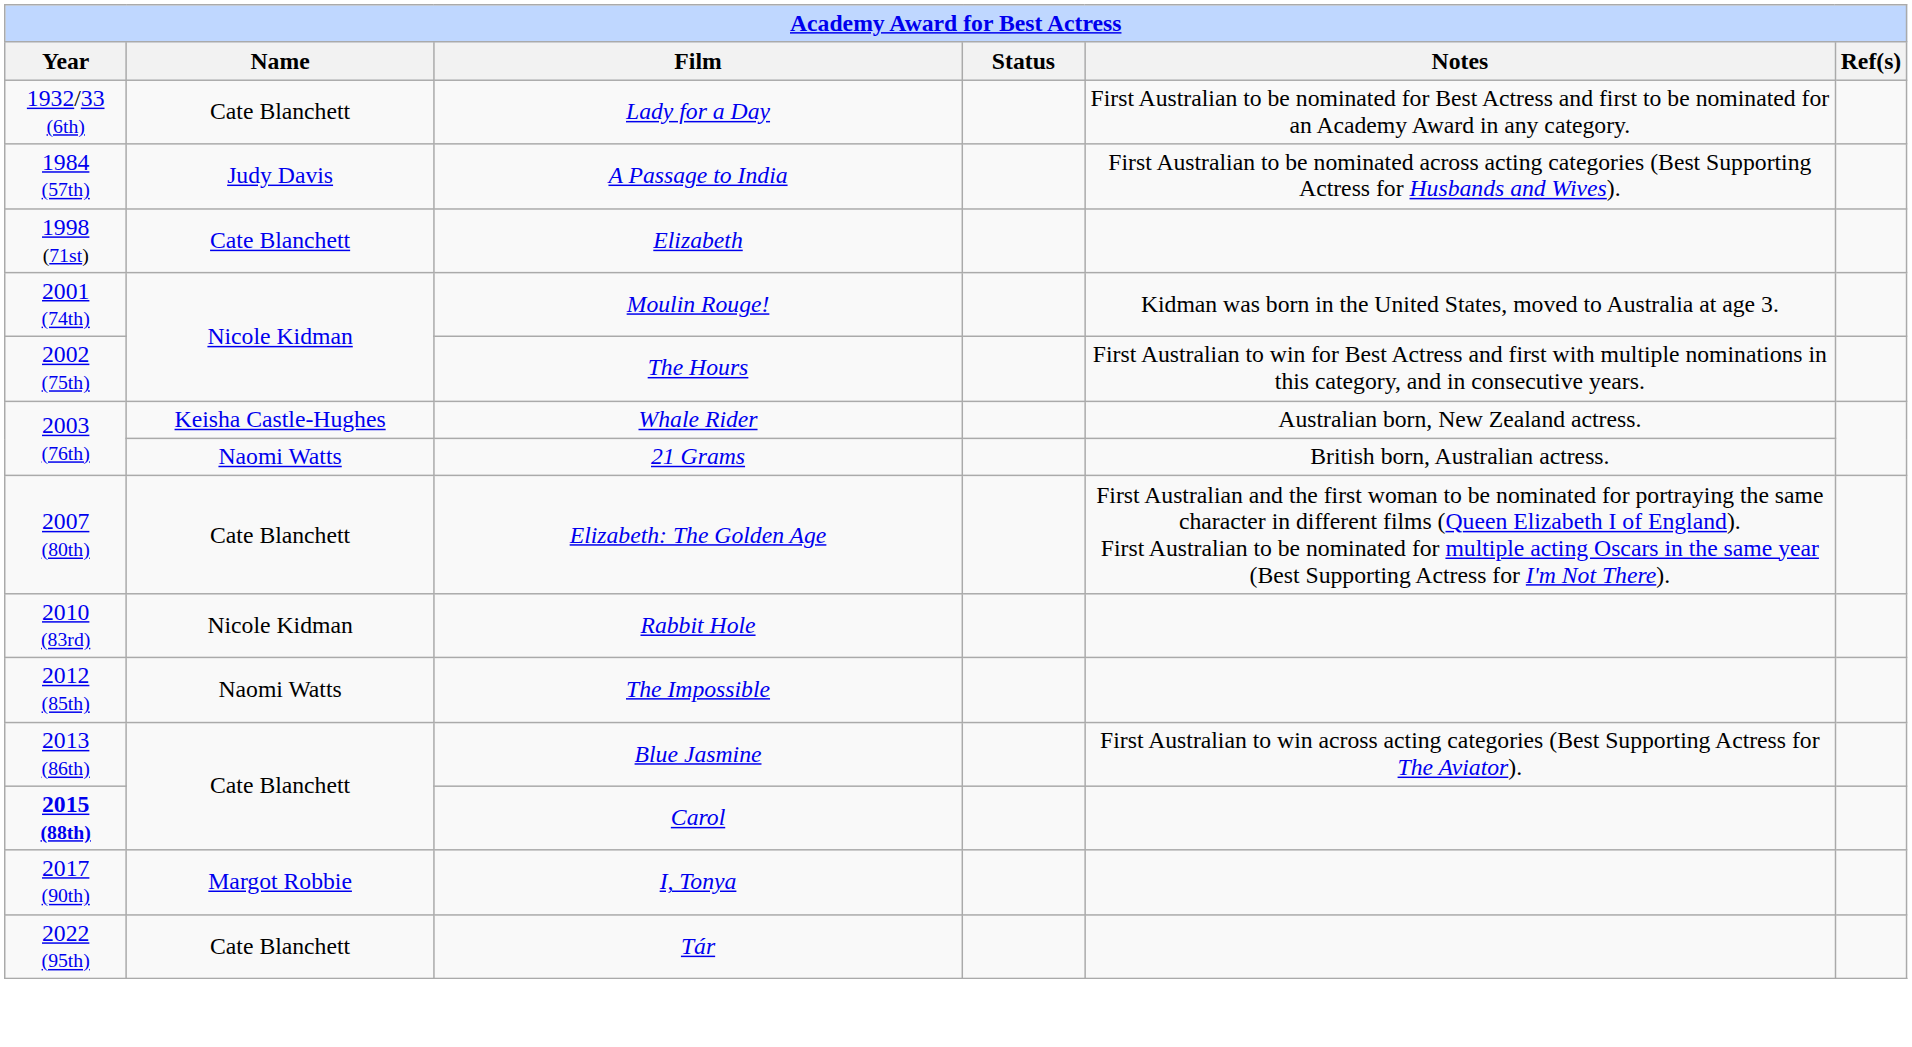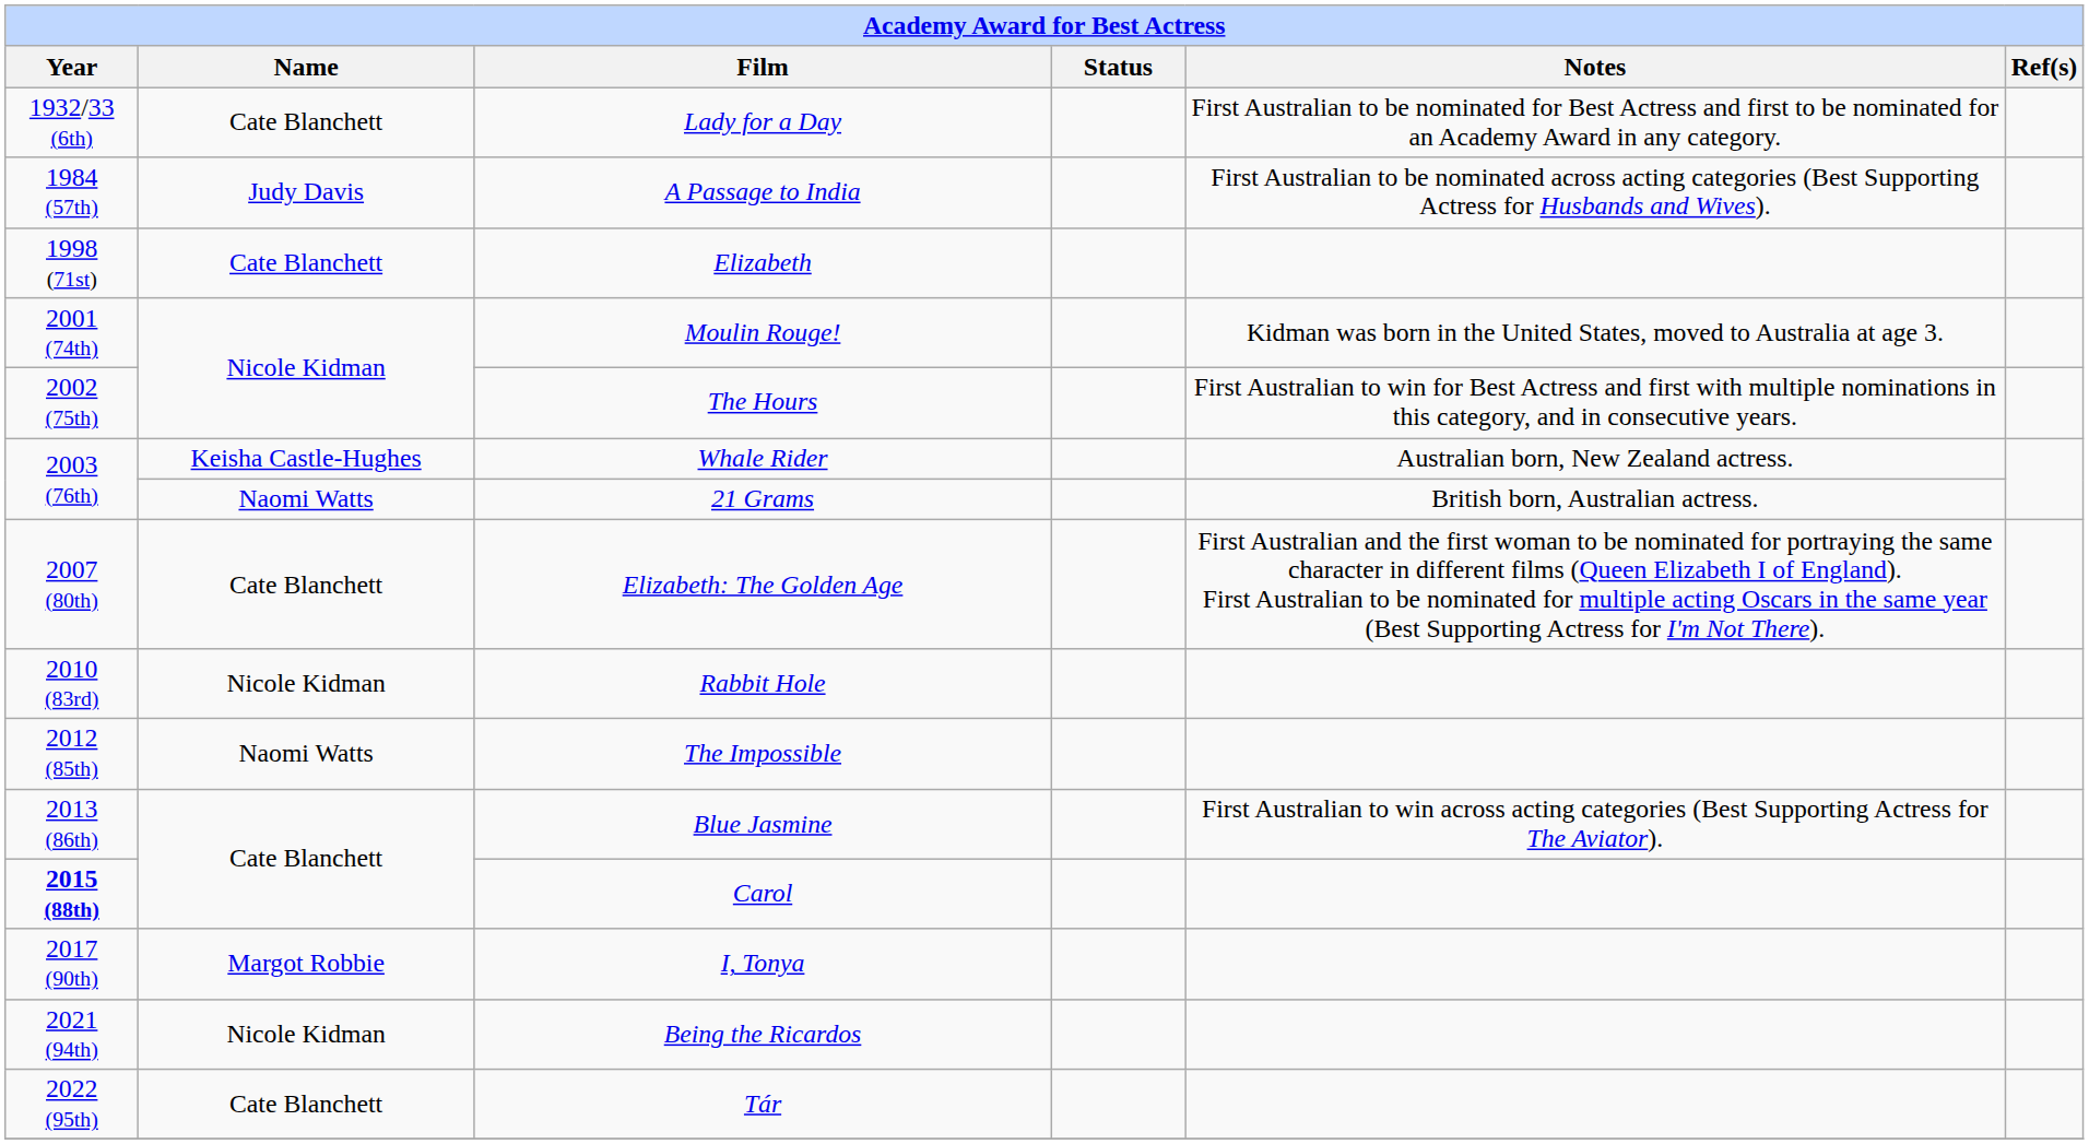 <table class="wikitable" style="text-align: center">
 <tr style="background:#bfd7ff;">
 <td colspan="6" style="text-align:center;"><strong><a href='#'>Academy Award for Best Actress</a></strong></td>
 </tr>
 <tr style="background:#ebf5ff;">
 <th style="width:75px;">Year</th>
 <th style="width:200px;">Name</th>
 <th style="width:350px;">Film</th>
 <th style="width:75px;">Status</th>
 <th style="width:500px;">Notes</th>
 <th width="3">Ref(s)</th>
 </tr>
 <tr>
 <td style="text-align: center"><a href='#'>1932</a>/<a href='#'>33</a> <br><small><a href='#'>(6th)</a> </small></td>
 <td>Cate Blanchett</td>
 <td><em><a href='#'>Lady for a Day</a></em></td>
 <td></td>
 <td>First Australian to be nominated for Best Actress and first to be nominated for an Academy Award in any category.</td>
 <td style="text-align: center"></td>
 </tr>
 <tr>
 <td style="text-align: center"><a href='#'>1984</a> <br><small><a href='#'>(57th)</a> </small></td>
 <td><a href='#'>Judy Davis</a></td>
 <td><em><a href='#'>A Passage to India</a></em></td>
 <td></td>
 <td>First Australian to be nominated across acting categories (Best Supporting Actress for <em><a href='#'>Husbands and Wives</a></em>).</td>
 <td style="text-align: center"></td>
 </tr>
 <tr>
 <td style="text-align: center"><a href='#'>1998</a><br> <small>(<a href='#'>71st</a>)</small></td>
 <td><a href='#'>Cate Blanchett</a></td>
 <td><em><a href='#'>Elizabeth</a></em></td>
 <td></td>
 <td></td>
 <td style="text-align: center"></td>
 </tr>
 <tr>
 <td style="text-align: center"><a href='#'>2001</a> <br><small><a href='#'>(74th)</a> </small></td>
 <td rowspan=2><a href='#'>Nicole Kidman</a></td>
 <td><em><a href='#'>Moulin Rouge!</a></em></td>
 <td></td>
 <td>Kidman was born in the United States, moved to Australia at age 3.</td>
 <td style="text-align: center"></td>
 </tr>
 <tr>
 <td style="text-align: center"><a href='#'>2002</a> <br><small><a href='#'>(75th)</a> </small></td>
 <td><em><a href='#'>The Hours</a></em></td>
 <td></td>
 <td>First Australian to win for Best Actress and first with multiple nominations in this category, and in consecutive years.</td>
 <td style="text-align: center"></td>
 </tr>
 <tr>
 <td style="text-align:center;" rowspan="2"><a href='#'>2003</a> <br><small><a href='#'>(76th)</a> </small></td>
 <td><a href='#'>Keisha Castle-Hughes</a></td>
 <td><em><a href='#'>Whale Rider</a></em></td>
 <td></td>
 <td>Australian born, New Zealand actress.</td>
 <td style="text-align: center;" rowspan="2"></td>
 </tr>
 <tr>
 <td><a href='#'>Naomi Watts</a></td>
 <td><em><a href='#'>21 Grams</a></em></td>
 <td></td>
 <td>British born, Australian actress.</td>
 </tr>
 <tr>
 <td style="text-align: center"><a href='#'>2007</a> <br><small><a href='#'>(80th)</a> </small></td>
 <td>Cate Blanchett</td>
 <td><em><a href='#'>Elizabeth: The Golden Age</a></em></td>
 <td></td>
 <td>First Australian and the first woman to be nominated for portraying the same character in different films (<a href='#'>Queen Elizabeth I of England</a>).<br>First Australian to be nominated for <a href='#'>multiple acting Oscars in the same year</a> (Best Supporting Actress for <em><a href='#'>I'm Not There</a></em>).</td>
 <td style="text-align: center"></td>
 </tr>
 <tr>
 <td style="text-align: center"><a href='#'>2010</a> <br><small><a href='#'>(83rd)</a> </small></td>
 <td>Nicole Kidman</td>
 <td><em><a href='#'>Rabbit Hole</a></em></td>
 <td></td>
 <td></td>
 <td style="text-align: center"></td>
 </tr>
 <tr>
 <td style="text-align: center"><a href='#'>2012</a> <br><small><a href='#'>(85th)</a> </small></td>
 <td>Naomi Watts</td>
 <td><em><a href='#'>The Impossible</a></em></td>
 <td></td>
 <td></td>
 <td style="text-align: center"></td>
 </tr>
 <tr>
 <td style="text-align: center"><a href='#'>2013</a> <br><small><a href='#'>(86th)</a> </small></td>
 <td rowspan=2>Cate Blanchett</td>
 <td><em><a href='#'>Blue Jasmine</a></em></td>
 <td></td>
 <td>First Australian to win across acting categories (Best Supporting Actress for <em><a href='#'>The Aviator</a></em>).</td>
 <td style="text-align: center"></td>
 </tr>
 <tr>
 <td style="text-align: center"><strong><a href='#'>2015</a> <br><small><a href='#'>(88th)</a> </small></strong></td>
 <td><em><a href='#'>Carol</a></em></td>
 <td></td>
 <td></td>
 <td style="text-align: center"></td>
 </tr>
 <tr>
 <td style="text-align: center"><a href='#'>2017</a> <br><small><a href='#'>(90th)</a> </small></td>
 <td><a href='#'>Margot Robbie</a></td>
 <td><em><a href='#'>I, Tonya</a></em></td>
 <td></td>
 <td></td>
 <td style="text-align: center"></td>
 </tr>
 <tr>
+<td style="text-align: center"><a href='#'>2021</a> <br><small><a href='#'>(94th)</a> </small></td>
+<td>Nicole Kidman</td>
+<td><em><a href='#'>Being the Ricardos</a></em></td>
+<td></td>
+<td></td>
+<td style="text-align: center"></td>
+</tr>
+<tr>
 <td style="text-align: center"><a href='#'>2022</a> <br><small><a href='#'>(95th)</a> </small></td>
 <td>Cate Blanchett</td>
 <td><em><a href='#'>Tár</a></em></td>
 <td></td>
 <td></td>
 <td style="text-align: center"></td>
 </tr>
 <tr>
 </tr>
 </table>
